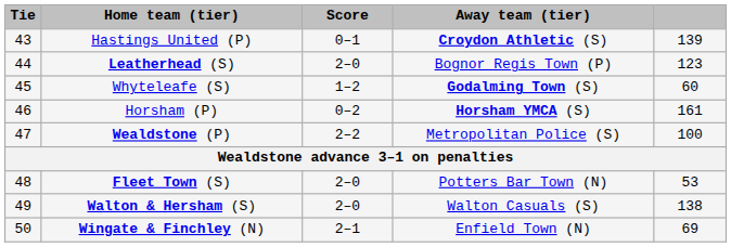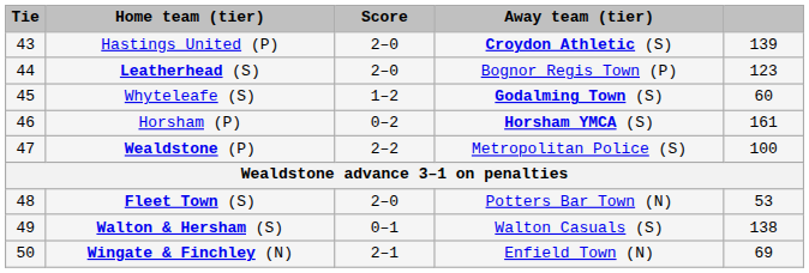 <table class="wikitable" style="width: 600px; background:WhiteSmoke; text-align:center; font-size:90%">
 <tr>
 <td scope="col" style="width:  5.00%; background:silver;"><strong>Tie</strong></td>
 <td scope="col" style="width: 36.25%; background:silver;"><strong>Home team (tier)</strong></td>
 <td scope="col" style="width: 12.50%; background:silver;"><strong>Score</strong></td>
 <td scope="col" style="width: 36.25%; background:silver;"><strong>Away team (tier)</strong></td>
 <td scope="col" style="width: 10.00%; background:silver;"><strong></strong></td>
 </tr>
 <tr>
 <td>43</td>
 <td><a href='#'>Hastings United</a> (P)</td>
-<td>0–1</td>
+<td>2–0</td>
 <td><strong><a href='#'>Croydon Athletic</a></strong> (S)</td>
 <td>139</td>
 </tr>
 <tr>
 <td>44</td>
 <td><strong><a href='#'>Leatherhead</a></strong> (S)</td>
 <td>2–0</td>
 <td><a href='#'>Bognor Regis Town</a> (P)</td>
 <td>123</td>
 </tr>
 <tr>
 <td>45</td>
 <td><a href='#'>Whyteleafe</a> (S)</td>
 <td>1–2</td>
 <td><strong><a href='#'>Godalming Town</a></strong> (S)</td>
 <td>60</td>
 </tr>
 <tr>
 <td>46</td>
 <td><a href='#'>Horsham</a> (P)</td>
 <td>0–2</td>
 <td><strong><a href='#'>Horsham YMCA</a></strong> (S)</td>
 <td>161</td>
 </tr>
 <tr>
 <td>47</td>
 <td><strong><a href='#'>Wealdstone</a></strong> (P)</td>
 <td>2–2</td>
 <td><a href='#'>Metropolitan Police</a> (S)</td>
 <td>100</td>
 </tr>
 <tr>
 <th colspan="5">Wealdstone advance 3–1 on penalties</th>
 </tr>
 <tr>
 <td>48</td>
 <td><strong><a href='#'>Fleet Town</a></strong> (S)</td>
 <td>2–0</td>
 <td><a href='#'>Potters Bar Town</a> (N)</td>
 <td>53</td>
 </tr>
 <tr>
 <td>49</td>
 <td><strong><a href='#'>Walton & Hersham</a></strong> (S)</td>
-<td>2–0</td>
+<td>0–1</td>
 <td><a href='#'>Walton Casuals</a> (S)</td>
 <td>138</td>
 </tr>
 <tr>
 <td>50</td>
 <td><strong><a href='#'>Wingate & Finchley</a></strong> (N)</td>
 <td>2–1</td>
 <td><a href='#'>Enfield Town</a> (N)</td>
 <td>69</td>
 </tr>
 </table>
